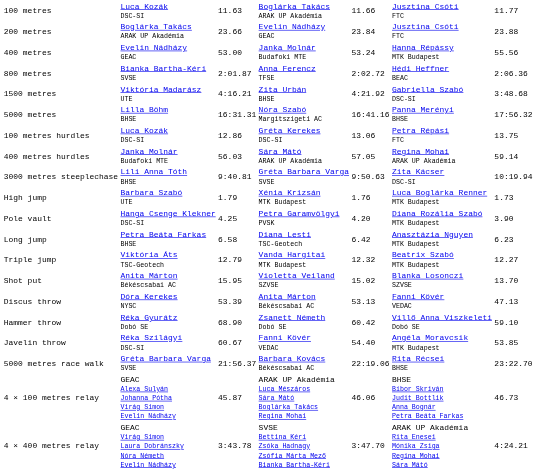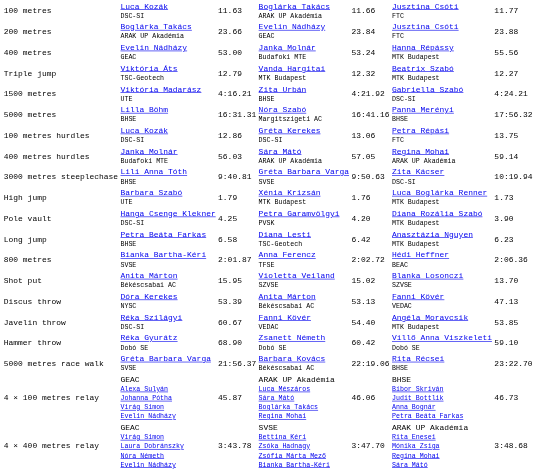 <table>
 <tr>
 <td>100 metres</td>
 <td><a href='#'>Luca Kozák</a><br><small>DSC-SI</small></td>
 <td>11.63</td>
 <td><a href='#'>Boglárka Takács</a><br><small>ARAK UP Akadémia</small></td>
 <td>11.66</td>
 <td><a href='#'>Jusztina Csóti</a><br><small>FTC</small></td>
 <td>11.77</td>
 </tr>
 <tr>
 <td>200 metres</td>
 <td><a href='#'>Boglárka Takács</a><br><small>ARAK UP Akadémia</small></td>
 <td>23.66 </td>
 <td><a href='#'>Evelin Nádházy</a><br><small>GEAC</small></td>
 <td>23.84 </td>
 <td><a href='#'>Jusztina Csóti</a><br><small>FTC</small></td>
 <td>23.88</td>
 </tr>
 <tr>
 <td>400 metres</td>
 <td><a href='#'>Evelin Nádházy</a><br><small>GEAC</small></td>
 <td>53.00</td>
 <td><a href='#'>Janka Molnár</a><br><small>Budafoki MTE</small></td>
 <td>53.24</td>
 <td><a href='#'>Hanna Répássy</a><br><small>MTK Budapest</small></td>
 <td>55.56</td>
 </tr>
 <tr>
-<td>800 metres</td>
-<td><a href='#'>Bianka Bartha-Kéri</a><br><small>SVSE</small></td>
-<td>2:01.87</td>
-<td><a href='#'>Anna Ferencz</a><br><small>TFSE</small></td>
-<td>2:02.72 </td>
-<td><a href='#'>Hédi Heffner</a><br><small>BEAC</small></td>
-<td>2:06.36 </td>
+<td>Triple jump</td>
+<td><a href='#'>Viktória Áts</a><br><small>TSC-Geotech</small></td>
+<td>12.79</td>
+<td><a href='#'>Vanda Hargitai</a><br><small>MTK Budapest</small></td>
+<td>12.32</td>
+<td><a href='#'>Beatrix Szabó</a><br><small>MTK Budapest</small></td>
+<td>12.27</td>
 </tr>
 <tr>
 <td>1500 metres</td>
 <td><a href='#'>Viktória Madarász</a><br><small>UTE</small></td>
 <td>4:16.21 </td>
 <td><a href='#'>Zita Urbán</a><br><small>BHSE</small></td>
 <td>4:21.92 </td>
 <td><a href='#'>Gabriella Szabó</a><br><small>DSC-SI</small></td>
-<td>3:48.68</td>
+<td>4:24.21 </td>
 </tr>
 <tr>
 <td>5000 metres</td>
 <td><a href='#'>Lilla Böhm</a><br><small>BHSE</small></td>
 <td>16:31.31</td>
 <td><a href='#'>Nóra Szabó</a><br><small>Margitszigeti AC</small></td>
 <td>16:41.16 </td>
 <td><a href='#'>Panna Merényi</a><br><small>BHSE</small></td>
 <td>17:56.32</td>
 </tr>
 <tr>
 <td>100 metres hurdles</td>
 <td><a href='#'>Luca Kozák</a><br><small>DSC-SI</small></td>
 <td>12.86 </td>
 <td><a href='#'>Gréta Kerekes</a><br><small>DSC-SI</small></td>
 <td>13.06</td>
 <td><a href='#'>Petra Répási</a><br><small>FTC</small></td>
 <td>13.75</td>
 </tr>
 <tr>
 <td>400 metres hurdles</td>
 <td><a href='#'>Janka Molnár</a><br><small>Budafoki MTE</small></td>
 <td>56.03 </td>
 <td><a href='#'>Sára Mátó</a><br><small>ARAK UP Akadémia</small></td>
 <td>57.05</td>
 <td><a href='#'>Regina Mohai</a><br><small>ARAK UP Akadémia</small></td>
 <td>59.14 </td>
 </tr>
 <tr>
 <td>3000 metres steeplechase</td>
 <td><a href='#'>Lili Anna Tóth</a><br><small>BHSE</small></td>
 <td>9:40.81 </td>
 <td><a href='#'>Gréta Barbara Varga</a><br><small>SVSE</small></td>
 <td>9:50.63 </td>
 <td><a href='#'>Zita Kácser</a><br><small>DSC-SI</small></td>
 <td>10:19.94</td>
 </tr>
 <tr>
 <td>High jump</td>
 <td><a href='#'>Barbara Szabó</a><br><small>UTE</small></td>
 <td>1.79</td>
 <td><a href='#'>Xénia Krizsán</a><br><small>MTK Budapest</small></td>
 <td>1.76</td>
 <td><a href='#'>Luca Boglárka Renner</a><br><small>MTK Budapest</small></td>
 <td>1.73</td>
 </tr>
 <tr>
 <td>Pole vault</td>
 <td><a href='#'>Hanga Csenge Klekner</a><br><small>DSC-SI</small></td>
 <td>4.25 </td>
 <td><a href='#'>Petra Garamvölgyi</a><br><small>PVSK</small></td>
 <td>4.20 </td>
 <td><a href='#'>Diana Rozália Szabó</a><br><small>MTK Budapest</small></td>
 <td>3.90</td>
 </tr>
 <tr>
 <td>Long jump</td>
 <td><a href='#'>Petra Beáta Farkas</a><br><small>BHSE</small></td>
 <td>6.58</td>
 <td><a href='#'>Diana Lesti</a><br><small>TSC-Geotech</small></td>
 <td>6.42</td>
 <td><a href='#'>Anasztázia Nguyen</a><br><small>MTK Budapest</small></td>
 <td>6.23</td>
 </tr>
 <tr>
-<td>Triple jump</td>
-<td><a href='#'>Viktória Áts</a><br><small>TSC-Geotech</small></td>
-<td>12.79</td>
-<td><a href='#'>Vanda Hargitai</a><br><small>MTK Budapest</small></td>
-<td>12.32</td>
-<td><a href='#'>Beatrix Szabó</a><br><small>MTK Budapest</small></td>
-<td>12.27</td>
+<td>800 metres</td>
+<td><a href='#'>Bianka Bartha-Kéri</a><br><small>SVSE</small></td>
+<td>2:01.87</td>
+<td><a href='#'>Anna Ferencz</a><br><small>TFSE</small></td>
+<td>2:02.72 </td>
+<td><a href='#'>Hédi Heffner</a><br><small>BEAC</small></td>
+<td>2:06.36 </td>
 </tr>
 <tr>
 <td>Shot put</td>
 <td><a href='#'>Anita Márton</a><br><small>Békéscsabai AC</small></td>
 <td>15.95</td>
 <td><a href='#'>Violetta Veiland</a><br><small>SZVSE</small></td>
 <td>15.02</td>
 <td><a href='#'>Blanka Losonczi</a><br><small>SZVSE</small></td>
 <td>13.70</td>
 </tr>
 <tr>
 <td>Discus throw</td>
 <td><a href='#'>Dóra Kerekes</a><br><small>NYSC</small></td>
 <td>53.39</td>
 <td><a href='#'>Anita Márton</a><br><small>Békéscsabai AC</small></td>
 <td>53.13</td>
 <td><a href='#'>Fanni Kövér</a><br><small>VEDAC</small></td>
 <td>47.13</td>
 </tr>
 <tr>
+<td>Javelin throw</td>
+<td><a href='#'>Réka Szilágyi</a><br><small>DSC-SI</small></td>
+<td>60.67</td>
+<td><a href='#'>Fanni Kövér</a><br><small>VEDAC</small></td>
+<td>54.40</td>
+<td><a href='#'>Angéla Moravcsik</a><br><small>MTK Budapest</small></td>
+<td>53.85</td>
+</tr>
+<tr>
 <td>Hammer throw</td>
 <td><a href='#'>Réka Gyurátz</a><br><small>Dobó SE</small></td>
 <td>68.90</td>
 <td><a href='#'>Zsanett Németh</a><br><small>Dobó SE</small></td>
 <td>60.42</td>
 <td><a href='#'>Villő Anna Viszkeleti</a><br><small>Dobó SE</small></td>
 <td>59.10</td>
-</tr>
-<tr>
-<td>Javelin throw</td>
-<td><a href='#'>Réka Szilágyi</a><br><small>DSC-SI</small></td>
-<td>60.67</td>
-<td><a href='#'>Fanni Kövér</a><br><small>VEDAC</small></td>
-<td>54.40</td>
-<td><a href='#'>Angéla Moravcsik</a><br><small>MTK Budapest</small></td>
-<td>53.85</td>
 </tr>
 <tr>
 <td>5000 metres race walk</td>
 <td><a href='#'>Gréta Barbara Varga</a><br><small>SVSE</small></td>
 <td>21:56.37</td>
 <td><a href='#'>Barbara Kovács</a><br><small>Békéscsabai AC</small></td>
 <td>22:19.06 </td>
 <td><a href='#'>Rita Récsei</a><br><small>BHSE</small></td>
 <td>23:22.70</td>
 </tr>
 <tr>
 <td>4 × 100 metres relay</td>
 <td>GEAC<br><small><a href='#'>Alexa Sulyán</a><br><a href='#'>Johanna Pótha</a><br><a href='#'>Virág Simon</a><br><a href='#'>Evelin Nádházy</a></small></td>
 <td>45.87</td>
 <td>ARAK UP Akadémia<br><small><a href='#'>Luca Mészáros</a><br><a href='#'>Sára Mátó</a><br><a href='#'>Boglárka Takács</a><br><a href='#'>Regina Mohai</a></small></td>
 <td>46.06</td>
 <td>BHSE<br><small><a href='#'>Bíbor Skriván</a><br><a href='#'>Judit Bottlik</a><br><a href='#'>Anna Bognár</a><br><a href='#'>Petra Beáta Farkas</a></small></td>
 <td>46.73</td>
 </tr>
 <tr>
 <td>4 × 400 metres relay</td>
 <td>GEAC<br><small><a href='#'>Virág Simon</a><br><a href='#'>Laura Dobránszky</a><br><a href='#'>Nóra Németh</a><br><a href='#'>Evelin Nádházy</a></small></td>
 <td>3:43.78</td>
 <td>SVSE<br><small><a href='#'>Bettina Kéri</a><br><a href='#'>Zsóka Hadnagy</a><br><a href='#'>Zsófia Márta Mező</a><br><a href='#'>Bianka Bartha-Kéri</a></small></td>
 <td>3:47.70</td>
 <td>ARAK UP Akadémia<br><small><a href='#'>Rita Enesei</a><br><a href='#'>Mónika Zsiga</a><br><a href='#'>Regina Mohai</a><br><a href='#'>Sára Mátó</a></small></td>
-<td>4:24.21 </td>
+<td>3:48.68</td>
 </tr>
 </table>
